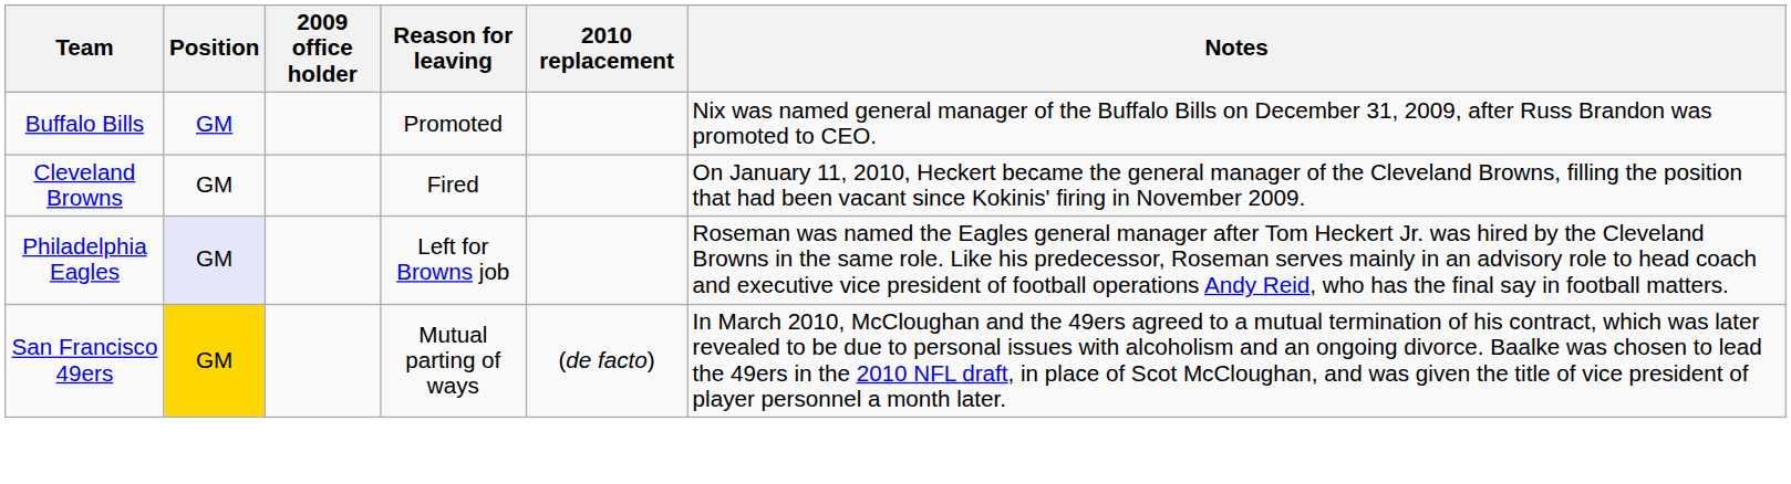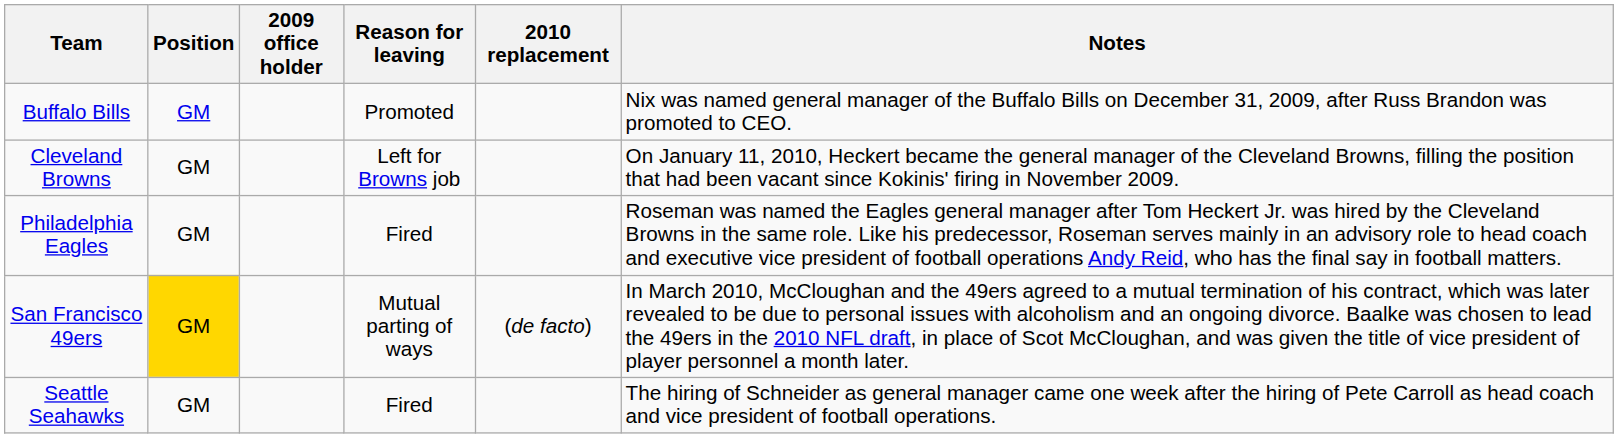 <table class="wikitable sortable plainrowheaders">
 <tr>
 <th>Team</th>
 <th>Position</th>
 <th>2009 office holder</th>
 <th>Reason for leaving</th>
 <th>2010 replacement</th>
 <th class="unsortable">Notes</th>
 </tr>
 <tr>
 <td style="text-align:center;"><a href='#'>Buffalo Bills</a></td>
 <td style="text-align:center;"><a href='#'>GM</a></td>
 <td style="text-align:center;"></td>
 <td style="text-align:center;">Promoted</td>
 <td style="text-align:center;"></td>
 <td>Nix was named general manager of the Buffalo Bills on December 31, 2009, after Russ Brandon was promoted to CEO.</td>
 </tr>
 <tr>
 <td style="text-align:center;"><a href='#'>Cleveland Browns</a></td>
 <td style="text-align:center;">GM</td>
 <td style="text-align:center;"></td>
-<td style="text-align:center;">Fired</td>
+<td style="text-align:center;">Left for <a href='#'>Browns</a> job</td>
 <td style="text-align:center;"></td>
 <td>On January 11, 2010, Heckert became the general manager of the Cleveland Browns, filling the position that had been vacant since Kokinis' firing in November 2009.</td>
 </tr>
 <tr>
 <td style="text-align:center;"><a href='#'>Philadelphia Eagles</a></td>
-<td style="background: lavender; text-align:center;">GM</td>
+<td style="text-align:center;">GM</td>
 <td style="text-align:center;"></td>
-<td style="text-align:center;">Left for <a href='#'>Browns</a> job</td>
+<td style="text-align:center;">Fired</td>
 <td style="text-align:center;"></td>
 <td>Roseman was named the Eagles general manager after Tom Heckert Jr. was hired by the Cleveland Browns in the same role. Like his predecessor, Roseman serves mainly in an advisory role to head coach and executive vice president of football operations <a href='#'>Andy Reid</a>, who has the final say in football matters.</td>
 </tr>
 <tr>
 <td style="text-align:center;"><a href='#'>San Francisco 49ers</a></td>
 <td style="background: gold; text-align:center;">GM</td>
 <td style="text-align:center;"></td>
 <td style="text-align:center;">Mutual parting of ways</td>
 <td style="text-align:center;"> (<em>de facto</em>)</td>
 <td>In March 2010, McCloughan and the 49ers agreed to a mutual termination of his contract, which was later revealed to be due to personal issues with alcoholism and an ongoing divorce. Baalke was chosen to lead the 49ers in the <a href='#'>2010 NFL draft</a>, in place of Scot McCloughan, and was given the title of vice president of player personnel a month later.</td>
 </tr>
+<tr>
+<td style="text-align:center;"><a href='#'>Seattle Seahawks</a></td>
+<td style="text-align:center;">GM</td>
+<td style="text-align:center;"></td>
+<td style="text-align:center;">Fired</td>
+<td style="text-align:center;"></td>
+<td>The hiring of Schneider as general manager came one week after the hiring of Pete Carroll as head coach and vice president of football operations.</td>
+</tr>
 </table>
